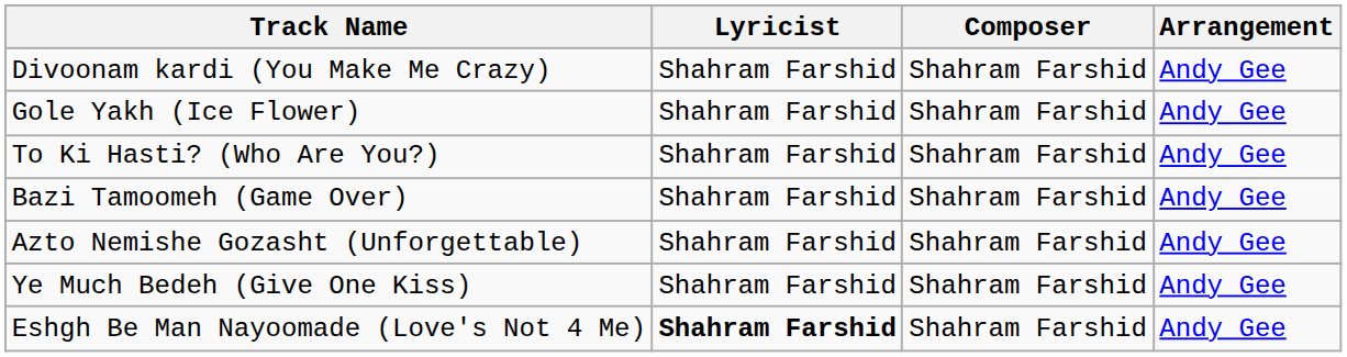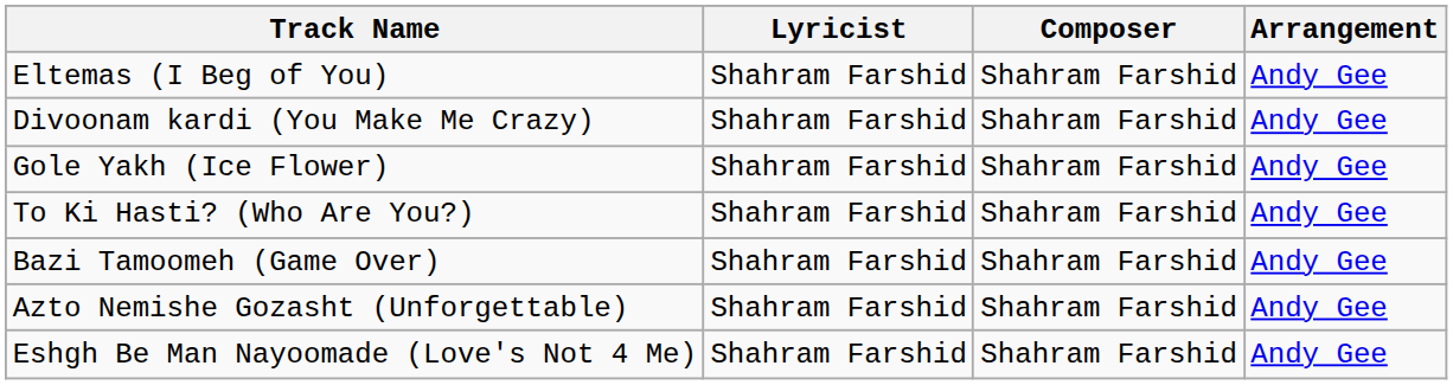 <table class="wikitable">
 <tr>
 <th>Track Name</th>
 <th>Lyricist</th>
 <th>Composer</th>
 <th>Arrangement</th>
+</tr>
+<tr>
+<td><bdi>Eltemas (I Beg of You)</bdi></td>
+<td>Shahram Farshid</td>
+<td>Shahram Farshid</td>
+<td><a href='#'>Andy Gee</a></td>
 </tr>
 <tr>
 <td><bdi>Divoonam kardi (You Make Me Crazy)</bdi></td>
 <td>Shahram Farshid</td>
 <td>Shahram Farshid</td>
 <td><a href='#'>Andy Gee</a></td>
 </tr>
 <tr>
 <td>Gole Yakh (Ice Flower)</td>
 <td>Shahram Farshid</td>
 <td>Shahram Farshid</td>
 <td><a href='#'>Andy Gee</a></td>
 </tr>
 <tr>
 <td>To Ki Hasti? (Who Are You?)</td>
 <td>Shahram Farshid</td>
 <td>Shahram Farshid</td>
 <td><a href='#'>Andy Gee</a></td>
 </tr>
 <tr>
 <td>Bazi Tamoomeh (Game Over)</td>
 <td>Shahram Farshid</td>
 <td>Shahram Farshid</td>
 <td><a href='#'>Andy Gee</a></td>
 </tr>
 <tr>
 <td>Azto Nemishe Gozasht (Unforgettable)</td>
 <td>Shahram Farshid</td>
 <td>Shahram Farshid</td>
 <td><a href='#'>Andy Gee</a></td>
 </tr>
 <tr>
-<td>Ye Much Bedeh (Give One Kiss)</td>
+<td>Eshgh Be Man Nayoomade (Love's Not 4 Me)</td>
 <td>Shahram Farshid</td>
 <td>Shahram Farshid</td>
 <td><a href='#'>Andy Gee</a></td>
 </tr>
-<tr>
-<td>Eshgh Be Man Nayoomade (Love's Not 4 Me)</td>
-<td><strong>Shahram Farshid</strong></td>
-<td>Shahram Farshid</td>
-<td><a href='#'>Andy Gee</a></td>
-</tr>
 </table>
